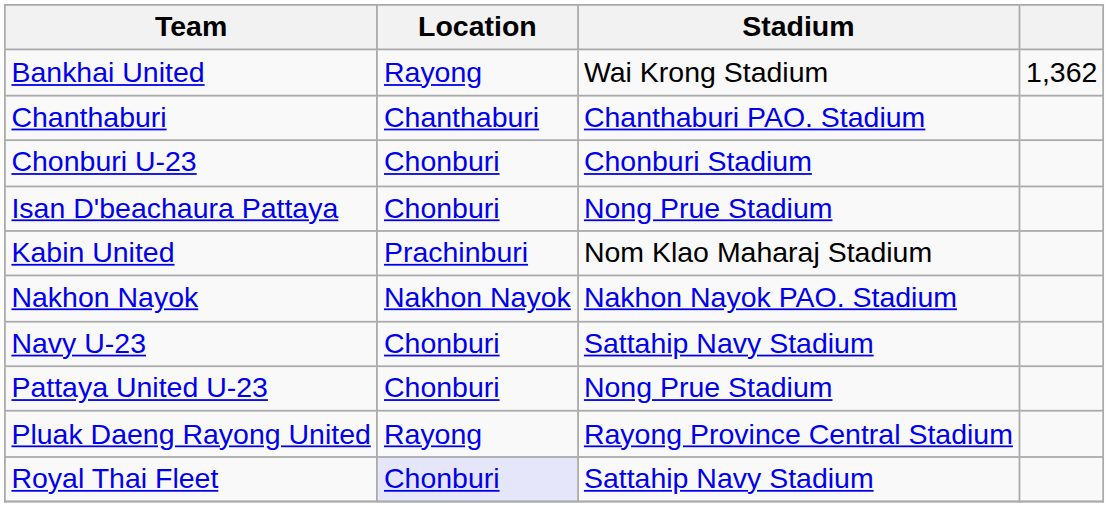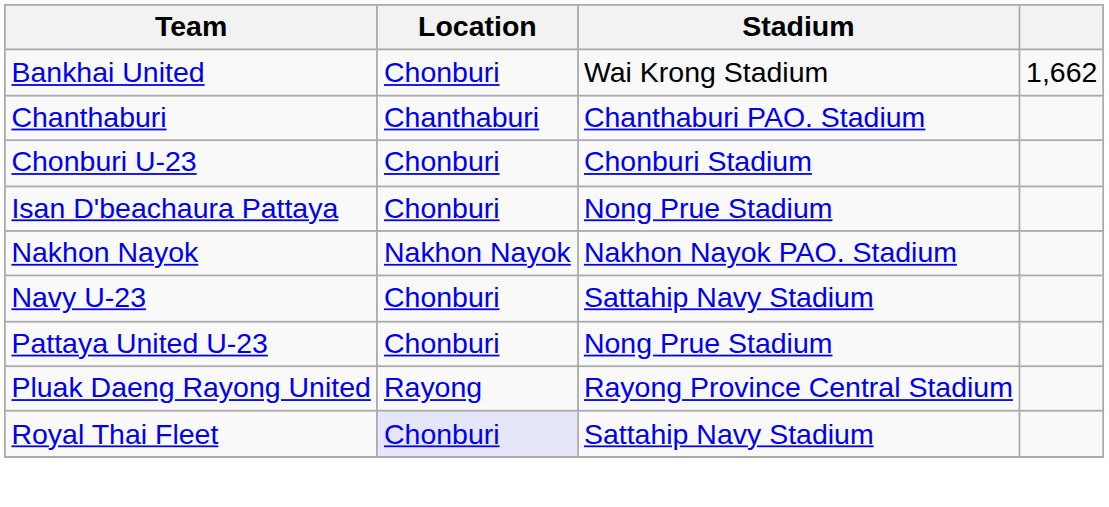 <table class="wikitable sortable">
 <tr>
 <th>Team</th>
 <th>Location</th>
 <th>Stadium</th>
 <th class="unsortable"></th>
 </tr>
 <tr>
 <td><a href='#'>Bankhai United</a></td>
-<td><a href='#'>Rayong</a></td>
+<td><a href='#'>Chonburi</a></td>
 <td>Wai Krong Stadium</td>
-<td>1,362</td>
+<td>1,662</td>
 </tr>
 <tr>
 <td><a href='#'>Chanthaburi</a></td>
 <td><a href='#'>Chanthaburi</a></td>
 <td><a href='#'>Chanthaburi PAO. Stadium</a></td>
 <td></td>
 </tr>
 <tr>
 <td><a href='#'>Chonburi U-23</a></td>
 <td><a href='#'>Chonburi</a></td>
 <td><a href='#'>Chonburi Stadium</a></td>
 <td></td>
 </tr>
 <tr>
 <td><a href='#'>Isan D'beachaura Pattaya</a></td>
 <td><a href='#'>Chonburi</a></td>
 <td><a href='#'>Nong Prue Stadium</a></td>
-<td></td>
-</tr>
-<tr>
-<td><a href='#'>Kabin United</a></td>
-<td><a href='#'>Prachinburi</a></td>
-<td>Nom Klao Maharaj Stadium</td>
 <td></td>
 </tr>
 <tr>
 <td><a href='#'>Nakhon Nayok</a></td>
 <td><a href='#'>Nakhon Nayok</a></td>
 <td><a href='#'>Nakhon Nayok PAO. Stadium</a></td>
 <td></td>
 </tr>
 <tr>
 <td><a href='#'>Navy U-23</a></td>
 <td><a href='#'>Chonburi</a></td>
 <td><a href='#'>Sattahip Navy Stadium</a></td>
 <td></td>
 </tr>
 <tr>
 <td><a href='#'>Pattaya United U-23</a></td>
 <td><a href='#'>Chonburi</a></td>
 <td><a href='#'>Nong Prue Stadium</a></td>
 <td></td>
 </tr>
 <tr>
 <td><a href='#'>Pluak Daeng Rayong United</a></td>
 <td><a href='#'>Rayong</a></td>
 <td><a href='#'>Rayong Province Central Stadium</a></td>
 <td></td>
 </tr>
 <tr>
 <td><a href='#'>Royal Thai Fleet</a></td>
 <td style="background: lavender;"><a href='#'>Chonburi</a></td>
 <td><a href='#'>Sattahip Navy Stadium</a></td>
 <td></td>
 </tr>
 <tr>
 </tr>
 </table>
